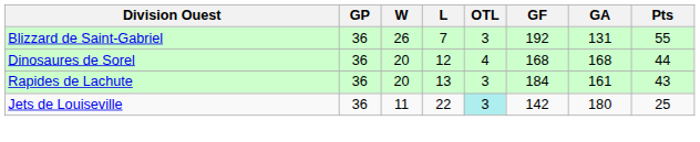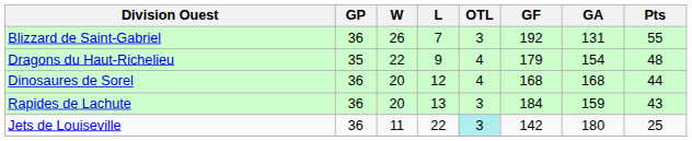 <table class="wikitable">
 <tr>
 <th width="40%" bgcolor="#e0e0e0">Division Ouest</th>
 <th width="5%" bgcolor="#e0e0e0">GP</th>
 <th width="5%" bgcolor="#e0e0e0">W</th>
 <th width="5%" bgcolor="#e0e0e0">L</th>
 <th width="5%" bgcolor="#e0e0e0">OTL</th>
 <th width="7.5%" bgcolor="#e0e0e0">GF</th>
 <th width="7.5%" bgcolor="#e0e0e0">GA</th>
 <th width="7.5%" bgcolor="#e0e0e0">Pts</th>
 </tr>
 <tr align="center" bgcolor="#CCFFCC">
 <td align="left"><a href='#'>Blizzard de Saint-Gabriel</a></td>
 <td>36</td>
 <td>26</td>
 <td>7</td>
 <td>3</td>
 <td>192</td>
 <td>131</td>
 <td>55</td>
 </tr>
 <tr align="center" bgcolor="#CCFFCC">
+<td align="left"><a href='#'>Dragons du Haut-Richelieu</a></td>
+<td>35</td>
+<td>22</td>
+<td>9</td>
+<td>4</td>
+<td>179</td>
+<td>154</td>
+<td>48</td>
+</tr>
+<tr align="center" bgcolor="#CCFFCC">
 <td align="left"><a href='#'>Dinosaures de Sorel</a></td>
 <td>36</td>
 <td>20</td>
 <td>12</td>
 <td>4</td>
 <td>168</td>
 <td>168</td>
 <td>44</td>
 </tr>
 <tr align="center" bgcolor="#CCFFCC">
 <td align="left"><a href='#'>Rapides de Lachute</a></td>
 <td>36</td>
 <td>20</td>
 <td>13</td>
 <td>3</td>
 <td>184</td>
-<td>161</td>
+<td>159</td>
 <td>43</td>
 </tr>
 <tr align="center">
 <td align="left"><a href='#'>Jets de Louiseville</a></td>
 <td>36</td>
 <td>11</td>
 <td>22</td>
 <td style="background: paleturquoise;">3</td>
 <td>142</td>
 <td>180</td>
 <td>25</td>
 </tr>
 </table>
